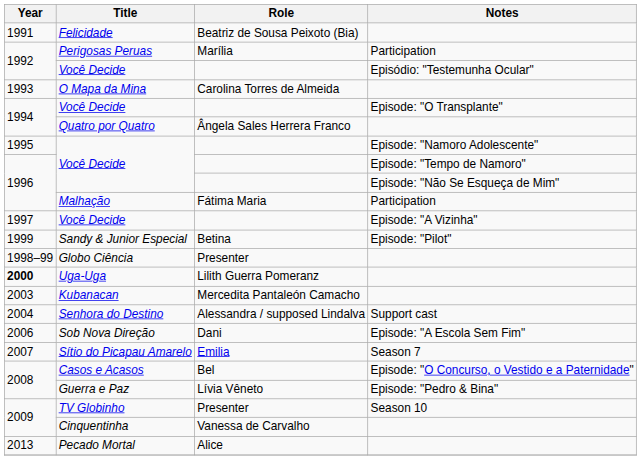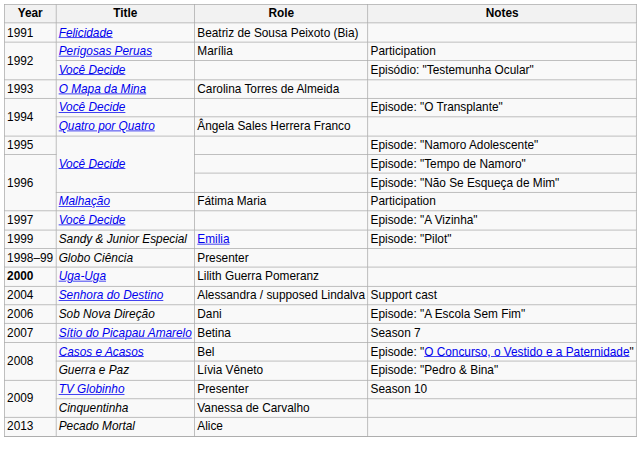 <table class="wikitable">
 <tr>
 <th>Year</th>
 <th>Title</th>
 <th>Role</th>
 <th>Notes</th>
 </tr>
 <tr>
 <td>1991</td>
 <td><em><a href='#'>Felicidade</a></em></td>
 <td>Beatriz de Sousa Peixoto (Bia)</td>
 <td></td>
 </tr>
 <tr>
 <td rowspan="2">1992</td>
 <td><em><a href='#'>Perigosas Peruas</a></em></td>
 <td>Marília</td>
 <td>Participation</td>
 </tr>
 <tr>
 <td><em><a href='#'>Você Decide</a></em></td>
 <td></td>
 <td>Episódio: "Testemunha Ocular"</td>
 </tr>
 <tr>
 <td>1993</td>
 <td><em><a href='#'>O Mapa da Mina</a></em></td>
 <td>Carolina Torres de Almeida</td>
 <td></td>
 </tr>
 <tr>
 <td rowspan="2">1994</td>
 <td><em><a href='#'>Você Decide</a></em></td>
 <td></td>
 <td>Episode: "O Transplante"</td>
 </tr>
 <tr>
 <td><em><a href='#'>Quatro por Quatro</a></em></td>
 <td>Ângela Sales Herrera Franco</td>
 <td></td>
 </tr>
 <tr>
 <td>1995</td>
 <td rowspan="3"><em><a href='#'>Você Decide</a></em></td>
 <td></td>
 <td>Episode: "Namoro Adolescente"</td>
 </tr>
 <tr>
 <td rowspan="3">1996</td>
 <td></td>
 <td>Episode: "Tempo de Namoro"</td>
 </tr>
 <tr>
 <td></td>
 <td>Episode: "Não Se Esqueça de Mim"</td>
 </tr>
 <tr>
 <td><em><a href='#'>Malhação</a></em></td>
 <td>Fátima Maria</td>
 <td>Participation</td>
 </tr>
 <tr>
 <td>1997</td>
 <td><em><a href='#'>Você Decide</a></em></td>
 <td></td>
 <td>Episode: "A Vizinha"</td>
 </tr>
 <tr>
 <td>1999</td>
 <td><em>Sandy & Junior Especial</em></td>
-<td>Betina</td>
+<td><a href='#'>Emilia</a></td>
 <td>Episode: "Pilot"</td>
 </tr>
 <tr>
 <td>1998–99</td>
 <td><em>Globo Ciência</em></td>
 <td>Presenter</td>
 <td></td>
 </tr>
 <tr>
 <td><strong>2000</strong></td>
 <td><em><a href='#'>Uga-Uga</a></em></td>
 <td>Lilith Guerra Pomeranz</td>
-<td></td>
-</tr>
-<tr>
-<td>2003</td>
-<td><em><a href='#'>Kubanacan</a></em></td>
-<td>Mercedita Pantaleón Camacho</td>
 <td></td>
 </tr>
 <tr>
 <td>2004</td>
 <td><em><a href='#'>Senhora do Destino</a></em></td>
 <td>Alessandra / supposed Lindalva</td>
 <td>Support cast</td>
 </tr>
 <tr>
 <td>2006</td>
 <td><em>Sob Nova Direção</em></td>
 <td>Dani</td>
 <td>Episode: "A Escola Sem Fim"</td>
 </tr>
 <tr>
 <td>2007</td>
 <td><em><a href='#'>Sítio do Picapau Amarelo</a></em></td>
-<td><a href='#'>Emilia</a></td>
+<td>Betina</td>
 <td>Season 7</td>
 </tr>
 <tr>
 <td rowspan="2">2008</td>
 <td><em><a href='#'>Casos e Acasos</a></em></td>
 <td>Bel</td>
 <td>Episode: "<a href='#'>O Concurso, o Vestido e a Paternidade</a>"</td>
 </tr>
 <tr>
 <td><em>Guerra e Paz</em></td>
 <td>Lívia Vêneto</td>
 <td>Episode: "Pedro & Bina"</td>
 </tr>
 <tr>
 <td rowspan="2">2009</td>
 <td><em><a href='#'>TV Globinho</a></em></td>
 <td>Presenter</td>
 <td>Season 10</td>
 </tr>
 <tr>
 <td><em>Cinquentinha</em></td>
 <td>Vanessa de Carvalho</td>
 <td></td>
 </tr>
 <tr>
 <td>2013</td>
 <td><em>Pecado Mortal</em></td>
 <td>Alice</td>
 <td></td>
 </tr>
 <tr>
 </tr>
 </table>
